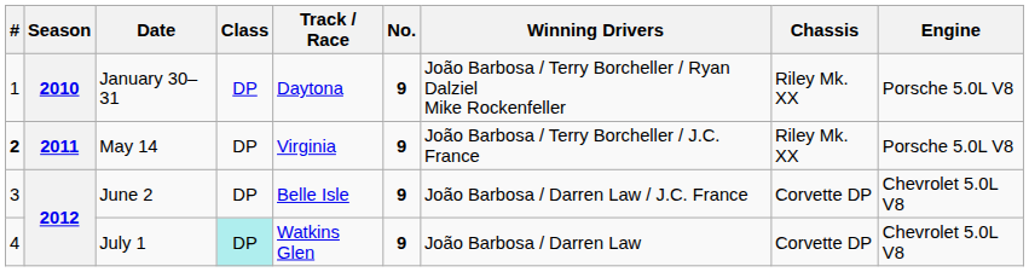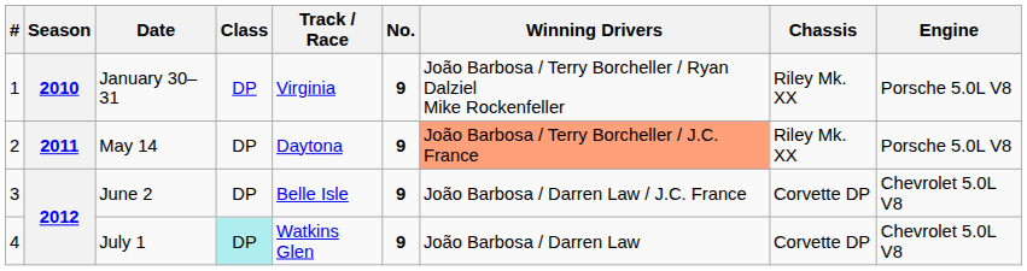 <table class="wikitable" style="font-size:95%;">
 <tr>
 <th>#</th>
 <th>Season</th>
 <th>Date</th>
 <th>Class</th>
 <th>Track / Race</th>
 <th>No.</th>
 <th>Winning Drivers</th>
 <th>Chassis</th>
 <th>Engine</th>
 </tr>
 <tr>
 <td>1</td>
 <th align=center><a href='#'>2010</a></th>
 <td>January 30–31</td>
 <td align=center><a href='#'>DP</a></td>
-<td><a href='#'>Daytona</a></td>
+<td><a href='#'>Virginia</a></td>
 <td align=center><strong>9</strong></td>
 <td align=left>João Barbosa / Terry Borcheller / Ryan Dalziel<br> Mike Rockenfeller</td>
 <td>Riley Mk. XX</td>
 <td>Porsche 5.0L V8</td>
 </tr>
 <tr>
-<td><strong>2</strong></td>
+<td>2</td>
 <th align=center><a href='#'>2011</a></th>
 <td>May 14</td>
 <td align=center>DP</td>
-<td><a href='#'>Virginia</a></td>
+<td><a href='#'>Daytona</a></td>
 <td align=center><strong>9</strong></td>
-<td align=left>João Barbosa / Terry Borcheller / J.C. France</td>
+<td align=left style="background: lightsalmon;">João Barbosa / Terry Borcheller / J.C. France</td>
 <td>Riley Mk. XX</td>
 <td>Porsche 5.0L V8</td>
 </tr>
 <tr>
 <td>3</td>
 <th align=center rowspan=2><a href='#'>2012</a></th>
 <td>June 2</td>
 <td align=center>DP</td>
 <td><a href='#'>Belle Isle</a></td>
 <td align=center><strong>9</strong></td>
 <td align=left>João Barbosa / Darren Law / J.C. France</td>
 <td>Corvette DP</td>
 <td>Chevrolet 5.0L V8</td>
 </tr>
 <tr>
 <td>4</td>
 <td>July 1</td>
 <td align=center style="background: paleturquoise;">DP</td>
 <td><a href='#'>Watkins Glen</a></td>
 <td align=center><strong>9</strong></td>
 <td align=left>João Barbosa / Darren Law</td>
 <td>Corvette DP</td>
 <td>Chevrolet 5.0L V8</td>
 </tr>
 </table>
